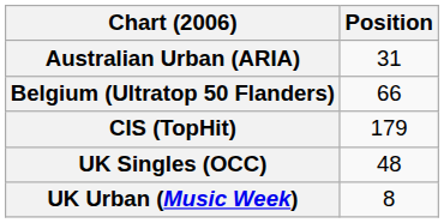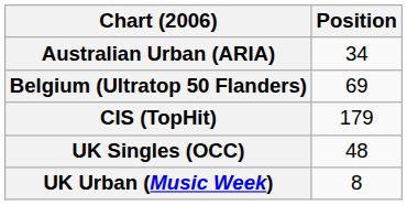 <table class="wikitable sortable plainrowheaders" style="text-align:center">
 <tr>
 <th>Chart (2006)</th>
 <th>Position</th>
 </tr>
 <tr>
 <th scope="row">Australian Urban (ARIA)</th>
-<td>31</td>
+<td>34</td>
 </tr>
 <tr>
 <th scope="row">Belgium (Ultratop 50 Flanders)</th>
-<td>66</td>
+<td>69</td>
 </tr>
 <tr>
 <th scope="row">CIS (TopHit)</th>
 <td>179</td>
 </tr>
 <tr>
 <th scope="row">UK Singles (OCC)</th>
 <td>48</td>
 </tr>
 <tr>
 <th scope="row">UK Urban (<em><a href='#'>Music Week</a></em>)</th>
 <td>8</td>
 </tr>
 </table>
